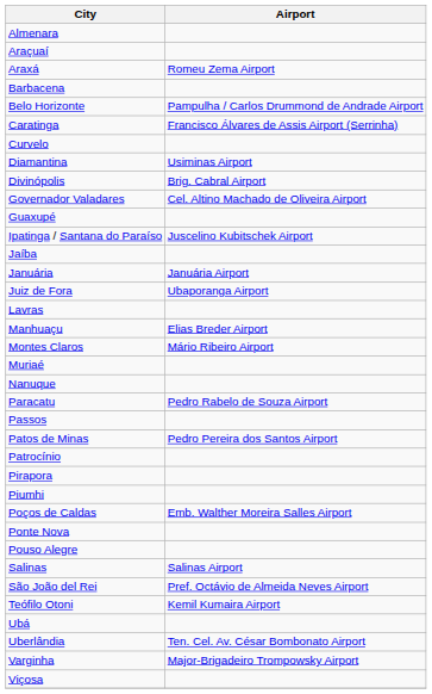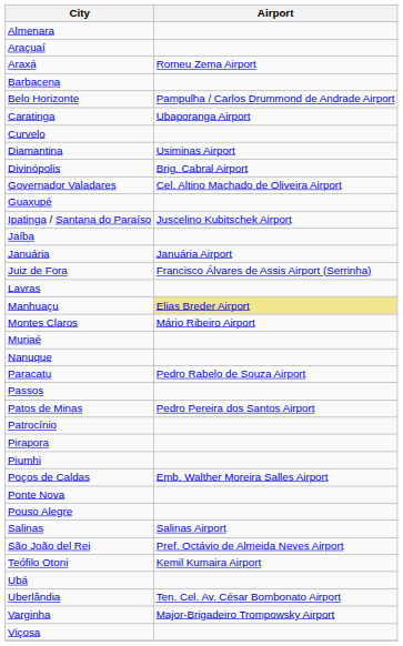 <table class="wikitable sortable" style="margin:1em auto;">
 <tr>
 <th>City</th>
 <th>Airport</th>
 </tr>
 <tr>
 <td><a href='#'>Almenara</a></td>
 <td></td>
 </tr>
 <tr>
 <td><a href='#'>Araçuaí</a></td>
 <td></td>
 </tr>
 <tr>
 <td><a href='#'>Araxá</a></td>
 <td><a href='#'>Romeu Zema Airport</a></td>
 </tr>
 <tr>
 <td><a href='#'>Barbacena</a></td>
 <td></td>
 </tr>
 <tr>
 <td><a href='#'>Belo Horizonte</a></td>
 <td><a href='#'>Pampulha / Carlos Drummond de Andrade Airport</a></td>
 </tr>
 <tr>
 <td><a href='#'>Caratinga</a></td>
-<td><a href='#'>Francisco Álvares de Assis Airport (Serrinha)</a></td>
+<td><a href='#'>Ubaporanga Airport</a></td>
 </tr>
 <tr>
 <td><a href='#'>Curvelo</a></td>
 <td></td>
 </tr>
 <tr>
 <td><a href='#'>Diamantina</a></td>
 <td><a href='#'>Usiminas Airport</a></td>
 </tr>
 <tr>
 <td><a href='#'>Divinópolis</a></td>
 <td><a href='#'>Brig. Cabral Airport</a></td>
 </tr>
 <tr>
 <td><a href='#'>Governador Valadares</a></td>
 <td><a href='#'>Cel. Altino Machado de Oliveira Airport</a></td>
 </tr>
 <tr>
 <td><a href='#'>Guaxupé</a></td>
 <td></td>
 </tr>
 <tr>
 <td><a href='#'>Ipatinga</a> / <a href='#'>Santana do Paraíso</a></td>
 <td><a href='#'>Juscelino Kubitschek Airport</a></td>
 </tr>
 <tr>
 <td><a href='#'>Jaíba</a></td>
 <td></td>
 </tr>
 <tr>
 <td><a href='#'>Januária</a></td>
 <td><a href='#'>Januária Airport</a></td>
 </tr>
 <tr>
 <td><a href='#'>Juiz de Fora</a></td>
-<td><a href='#'>Ubaporanga Airport</a></td>
+<td><a href='#'>Francisco Álvares de Assis Airport (Serrinha)</a></td>
 </tr>
 <tr>
 <td><a href='#'>Lavras</a></td>
 <td></td>
 </tr>
 <tr>
 <td><a href='#'>Manhuaçu</a></td>
-<td><a href='#'>Elias Breder Airport</a></td>
+<td style="background: khaki;"><a href='#'>Elias Breder Airport</a></td>
 </tr>
 <tr>
 <td><a href='#'>Montes Claros</a></td>
 <td><a href='#'>Mário Ribeiro Airport</a></td>
 </tr>
 <tr>
 <td><a href='#'>Muriaé</a></td>
 <td></td>
 </tr>
 <tr>
 <td><a href='#'>Nanuque</a></td>
 <td></td>
 </tr>
 <tr>
 <td><a href='#'>Paracatu</a></td>
 <td><a href='#'>Pedro Rabelo de Souza Airport</a></td>
 </tr>
 <tr>
 <td><a href='#'>Passos</a></td>
 <td></td>
 </tr>
 <tr>
 <td><a href='#'>Patos de Minas</a></td>
 <td><a href='#'>Pedro Pereira dos Santos Airport</a></td>
 </tr>
 <tr>
 <td><a href='#'>Patrocínio</a></td>
 <td></td>
 </tr>
 <tr>
 <td><a href='#'>Pirapora</a></td>
 <td></td>
 </tr>
 <tr>
 <td><a href='#'>Piumhi</a></td>
 <td></td>
 </tr>
 <tr>
 <td><a href='#'>Poços de Caldas</a></td>
 <td><a href='#'>Emb. Walther Moreira Salles Airport</a></td>
 </tr>
 <tr>
 <td><a href='#'>Ponte Nova</a></td>
 <td></td>
 </tr>
 <tr>
 <td><a href='#'>Pouso Alegre</a></td>
 <td></td>
 </tr>
 <tr>
 <td><a href='#'>Salinas</a></td>
 <td><a href='#'>Salinas Airport</a></td>
 </tr>
 <tr>
 <td><a href='#'>São João del Rei</a></td>
 <td><a href='#'>Pref. Octávio de Almeida Neves Airport</a></td>
 </tr>
 <tr>
 <td><a href='#'>Teófilo Otoni</a></td>
 <td><a href='#'>Kemil Kumaira Airport</a></td>
 </tr>
 <tr>
 <td><a href='#'>Ubá</a></td>
 <td></td>
 </tr>
 <tr>
 <td><a href='#'>Uberlândia</a></td>
 <td><a href='#'>Ten. Cel. Av. César Bombonato Airport</a></td>
 </tr>
 <tr>
 <td><a href='#'>Varginha</a></td>
 <td><a href='#'>Major-Brigadeiro Trompowsky Airport</a></td>
 </tr>
 <tr>
 <td><a href='#'>Viçosa</a></td>
 <td></td>
 </tr>
 <tr>
 </tr>
 </table>
